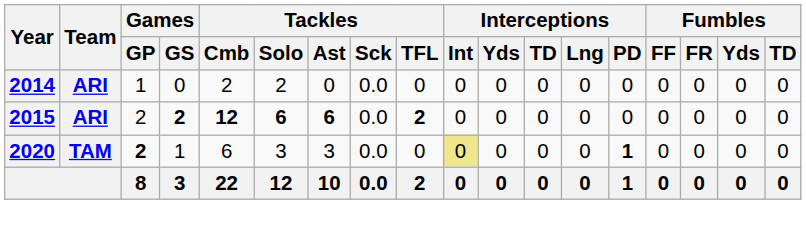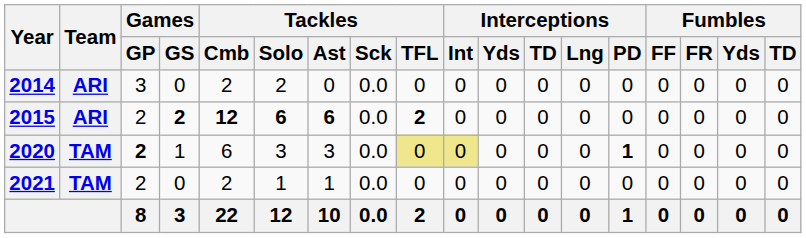 <table class="wikitable" style="text-align:center">
 <tr>
 <th rowspan="2">Year</th>
 <th rowspan="2">Team</th>
 <th colspan="2">Games</th>
 <th colspan="5">Tackles</th>
 <th colspan="5">Interceptions</th>
 <th colspan="4">Fumbles</th>
 </tr>
 <tr>
 <th>GP</th>
 <th>GS</th>
 <th>Cmb</th>
 <th>Solo</th>
 <th>Ast</th>
 <th>Sck</th>
 <th>TFL</th>
 <th>Int</th>
 <th>Yds</th>
 <th>TD</th>
 <th>Lng</th>
 <th>PD</th>
 <th>FF</th>
 <th>FR</th>
 <th>Yds</th>
 <th>TD</th>
 </tr>
 <tr>
 <th><a href='#'>2014</a></th>
 <th><a href='#'>ARI</a></th>
-<td>1</td>
+<td>3</td>
 <td>0</td>
 <td>2</td>
 <td>2</td>
 <td>0</td>
 <td>0.0</td>
 <td>0</td>
 <td>0</td>
 <td>0</td>
 <td>0</td>
 <td>0</td>
 <td>0</td>
 <td>0</td>
 <td>0</td>
 <td>0</td>
 <td>0</td>
 </tr>
 <tr>
 <th><a href='#'>2015</a></th>
 <th><a href='#'>ARI</a></th>
 <td>2</td>
 <td><strong>2</strong></td>
 <td><strong>12</strong></td>
 <td><strong>6</strong></td>
 <td><strong>6</strong></td>
 <td>0.0</td>
 <td><strong>2</strong></td>
 <td>0</td>
 <td>0</td>
 <td>0</td>
 <td>0</td>
 <td>0</td>
 <td>0</td>
 <td>0</td>
 <td>0</td>
 <td>0</td>
 </tr>
 <tr>
 <th><a href='#'>2020</a></th>
 <th><a href='#'>TAM</a></th>
 <td><strong>2</strong></td>
 <td>1</td>
 <td>6</td>
 <td>3</td>
 <td>3</td>
 <td>0.0</td>
-<td>0</td>
+<td style="background: khaki;">0</td>
 <td style="background: khaki;">0</td>
 <td>0</td>
 <td>0</td>
 <td>0</td>
 <td><strong>1</strong></td>
+<td>0</td>
+<td>0</td>
+<td>0</td>
+<td>0</td>
+</tr>
+<tr>
+<th><a href='#'>2021</a></th>
+<th><a href='#'>TAM</a></th>
+<td>2</td>
+<td>0</td>
+<td>2</td>
+<td>1</td>
+<td>1</td>
+<td>0.0</td>
+<td>0</td>
+<td>0</td>
+<td>0</td>
+<td>0</td>
+<td>0</td>
+<td>0</td>
 <td>0</td>
 <td>0</td>
 <td>0</td>
 <td>0</td>
 </tr>
 <tr>
 <th colspan="2"></th>
 <th>8</th>
 <th>3</th>
 <th>22</th>
 <th>12</th>
 <th>10</th>
 <th>0.0</th>
 <th>2</th>
 <th>0</th>
 <th>0</th>
 <th>0</th>
 <th>0</th>
 <th>1</th>
 <th>0</th>
 <th>0</th>
 <th>0</th>
 <th>0</th>
 </tr>
 </table>
